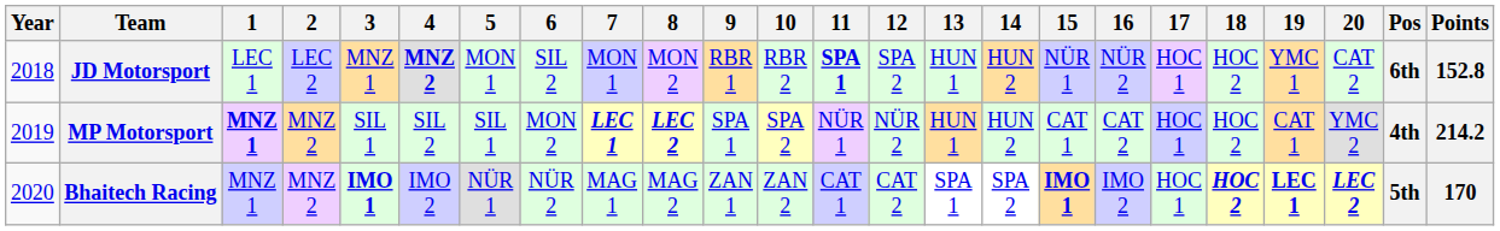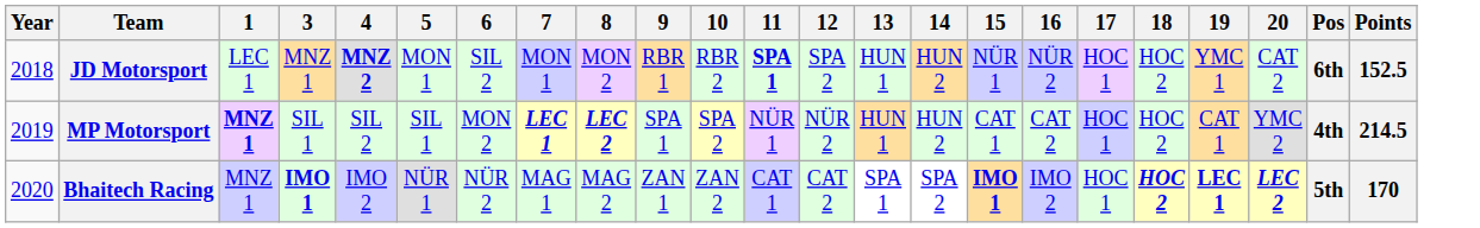 <table class="wikitable" style="text-align:center; font-size:85%">
 <tr>
 <th>Year</th>
 <th>Team</th>
 <th>1</th>
-<th>2</th>
 <th>3</th>
 <th>4</th>
 <th>5</th>
 <th>6</th>
 <th>7</th>
 <th>8</th>
 <th>9</th>
 <th>10</th>
 <th>11</th>
 <th>12</th>
 <th>13</th>
 <th>14</th>
 <th>15</th>
 <th>16</th>
 <th>17</th>
 <th>18</th>
 <th>19</th>
 <th>20</th>
 <th>Pos</th>
 <th>Points</th>
 </tr>
 <tr>
 <td><a href='#'>2018</a></td>
 <th nowrap><a href='#'>JD Motorsport</a></th>
 <td style="background:#DFFFDF;"><a href='#'>LEC<br>1</a><br></td>
-<td style="background:#CFCFFF;"><a href='#'>LEC<br>2</a><br></td>
 <td style="background:#FFDF9F;"><a href='#'>MNZ<br>1</a><br></td>
 <td style="background:#DFDFDF;"><strong><a href='#'>MNZ<br>2</a></strong><br></td>
 <td style="background:#DFFFDF;"><a href='#'>MON<br>1</a><br></td>
 <td style="background:#DFFFDF;"><a href='#'>SIL<br>2</a><br></td>
 <td style="background:#CFCFFF;"><a href='#'>MON<br>1</a><br></td>
 <td style="background:#EFCFFF;"><a href='#'>MON<br>2</a><br></td>
 <td style="background:#FFDF9F;"><a href='#'>RBR<br>1</a><br></td>
 <td style="background:#DFFFDF;"><a href='#'>RBR<br>2</a><br></td>
 <td style="background:#DFFFDF;"><strong><a href='#'>SPA<br>1</a></strong><br></td>
 <td style="background:#DFFFDF;"><a href='#'>SPA<br>2</a><br></td>
 <td style="background:#DFFFDF;"><a href='#'>HUN<br>1</a><br></td>
 <td style="background:#FFDF9F;"><a href='#'>HUN<br>2</a><br></td>
 <td style="background:#CFCFFF;"><a href='#'>NÜR<br>1</a><br></td>
 <td style="background:#CFCFFF;"><a href='#'>NÜR<br>2</a><br></td>
 <td style="background:#EFCFFF;"><a href='#'>HOC<br>1</a><br></td>
 <td style="background:#DFFFDF;"><a href='#'>HOC<br>2</a><br></td>
 <td style="background:#FFDF9F;"><a href='#'>YMC<br>1</a><br></td>
 <td style="background:#DFFFDF;"><a href='#'>CAT<br>2</a><br></td>
 <th>6th</th>
-<th>152.8</th>
+<th>152.5</th>
 </tr>
 <tr>
 <td><a href='#'>2019</a></td>
 <th nowrap><a href='#'>MP Motorsport</a></th>
 <td style="background:#EFCFFF;"><strong><a href='#'>MNZ<br>1</a></strong><br></td>
-<td style="background:#FFDF9F;"><a href='#'>MNZ<br>2</a><br></td>
 <td style="background:#DFFFDF;"><a href='#'>SIL<br>1</a><br></td>
 <td style="background:#DFFFDF;"><a href='#'>SIL<br>2</a><br></td>
 <td style="background:#DFFFDF;"><a href='#'>SIL<br>1</a><br></td>
 <td style="background:#DFFFDF;"><a href='#'>MON<br>2</a><br></td>
 <td style="background:#FFFFBF;"><strong><em><a href='#'>LEC<br>1</a></em></strong><br></td>
 <td style="background:#FFFFBF;"><strong><em><a href='#'>LEC<br>2</a></em></strong><br></td>
 <td style="background:#DFFFDF;"><a href='#'>SPA<br>1</a><br></td>
 <td style="background:#FFFFBF;"><a href='#'>SPA<br>2</a><br></td>
 <td style="background:#EFCFFF;"><a href='#'>NÜR<br>1</a><br></td>
 <td style="background:#DFFFDF;"><a href='#'>NÜR<br>2</a><br></td>
 <td style="background:#FFDF9F;"><a href='#'>HUN<br>1</a><br></td>
 <td style="background:#DFFFDF;"><a href='#'>HUN<br>2</a><br></td>
 <td style="background:#DFFFDF;"><a href='#'>CAT<br>1</a><br></td>
 <td style="background:#DFFFDF;"><a href='#'>CAT<br>2</a><br></td>
 <td style="background:#CFCFFF;"><a href='#'>HOC<br>1</a><br></td>
 <td style="background:#DFFFDF;"><a href='#'>HOC<br>2</a><br></td>
 <td style="background:#FFDF9F;"><a href='#'>CAT<br>1</a><br></td>
 <td style="background:#DFDFDF;"><a href='#'>YMC<br>2</a><br></td>
 <th>4th</th>
-<th>214.2</th>
+<th>214.5</th>
 </tr>
 <tr>
 <td><a href='#'>2020</a></td>
 <th nowrap><a href='#'>Bhaitech Racing</a></th>
 <td style="background:#CFCFFF;"><a href='#'>MNZ<br>1</a><br></td>
-<td style="background:#EFCFFF;"><a href='#'>MNZ<br>2</a><br></td>
 <td style="background:#DFFFDF;"><strong><a href='#'>IMO<br>1</a><br></strong></td>
 <td style="background:#CFCFFF;"><a href='#'>IMO<br>2</a><br></td>
 <td style="background:#DFDFDF;"><a href='#'>NÜR<br>1</a><br></td>
 <td style="background:#DFFFDF;"><a href='#'>NÜR<br>2</a><br></td>
 <td style="background:#DFFFDF;"><a href='#'>MAG<br>1</a><br></td>
 <td style="background:#DFFFDF;"><a href='#'>MAG<br>2</a><br></td>
 <td style="background:#DFFFDF;"><a href='#'>ZAN<br>1</a><br></td>
 <td style="background:#DFFFDF;"><a href='#'>ZAN<br>2</a><br></td>
 <td style="background:#CFCFFF;"><a href='#'>CAT<br>1</a><br></td>
 <td style="background:#DFFFDF;"><a href='#'>CAT<br>2</a><br></td>
 <td style="background:#FFFFFF;"><a href='#'>SPA<br>1</a><br></td>
 <td style="background:#FFFFFF;"><a href='#'>SPA<br>2</a><br></td>
 <td style="background:#FFDF9F;"><strong><a href='#'>IMO<br>1</a></strong><br></td>
 <td style="background:#CFCFFF;"><a href='#'>IMO<br>2</a><br></td>
 <td style="background:#DFFFDF;"><a href='#'>HOC<br>1</a><br></td>
 <td style="background:#FFFFBF;"><strong><em><a href='#'>HOC<br>2</a></em></strong><br></td>
 <td style="background:#FFFFBF;"><strong><a href='#'>LEC<br>1</a></strong><br></td>
 <td style="background:#FFFFBF;"><strong><em><a href='#'>LEC<br>2</a></em></strong><br></td>
 <th>5th</th>
 <th>170</th>
 </tr>
 </table>
